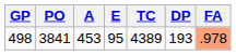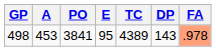 <table class="wikitable">
 <tr>
 <th><a href='#'>GP</a></th>
+<th><a href='#'>A</a></th>
 <th><a href='#'>PO</a></th>
-<th><a href='#'>A</a></th>
 <th><a href='#'>E</a></th>
 <th><a href='#'>TC</a></th>
 <th><a href='#'>DP</a></th>
 <th><a href='#'>FA</a></th>
 </tr>
 <tr align=center>
 <td>498</td>
+<td>453</td>
 <td>3841</td>
-<td>453</td>
 <td>95</td>
 <td>4389</td>
-<td>193</td>
+<td>143</td>
 <td style="background: lightsalmon;">.978</td>
 </tr>
 </table>
